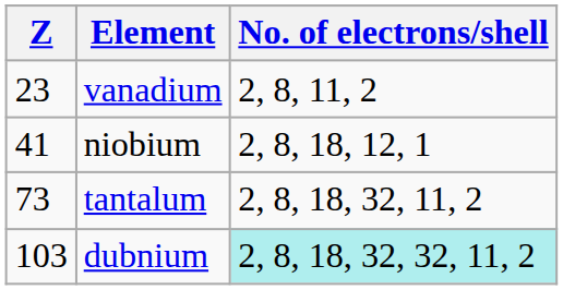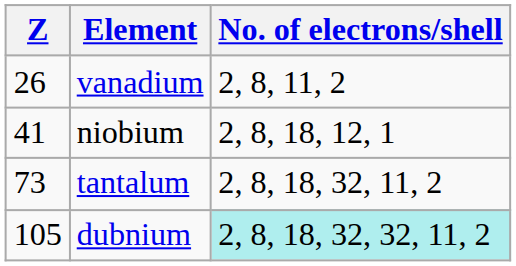 <table class="wikitable"  style="margin:10px; float:right;">
 <tr>
 <th><a href='#'>Z</a></th>
 <th><a href='#'>Element</a></th>
 <th><a href='#'>No. of electrons/shell</a></th>
 </tr>
 <tr>
-<td>23</td>
+<td>26</td>
 <td><a href='#'>vanadium</a></td>
 <td>2, 8, 11, 2</td>
 </tr>
 <tr>
 <td>41</td>
 <td>niobium</td>
 <td>2, 8, 18, 12, 1</td>
 </tr>
 <tr>
 <td>73</td>
 <td><a href='#'>tantalum</a></td>
 <td>2, 8, 18, 32, 11, 2</td>
 </tr>
 <tr>
-<td>103</td>
+<td>105</td>
 <td><a href='#'>dubnium</a></td>
 <td style="background: paleturquoise;">2, 8, 18, 32, 32, 11, 2</td>
 </tr>
 </table>
